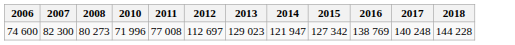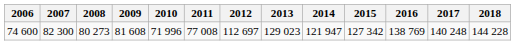 <table class="wikitable standard">
 <tr>
 <th>2006</th>
 <th>2007</th>
 <th>2008</th>
+<th>2009</th>
 <th>2010</th>
 <th>2011</th>
 <th>2012</th>
 <th>2013</th>
 <th>2014</th>
 <th>2015</th>
 <th>2016</th>
 <th>2017</th>
 <th>2018</th>
 </tr>
 <tr>
 <td>74 600</td>
 <td>82 300</td>
 <td>80 273</td>
+<td>81 608</td>
 <td>71 996</td>
 <td>77 008</td>
 <td>112 697</td>
 <td>129 023</td>
 <td>121 947</td>
 <td>127 342</td>
 <td>138 769</td>
 <td>140 248</td>
 <td>144 228</td>
 </tr>
 </table>
